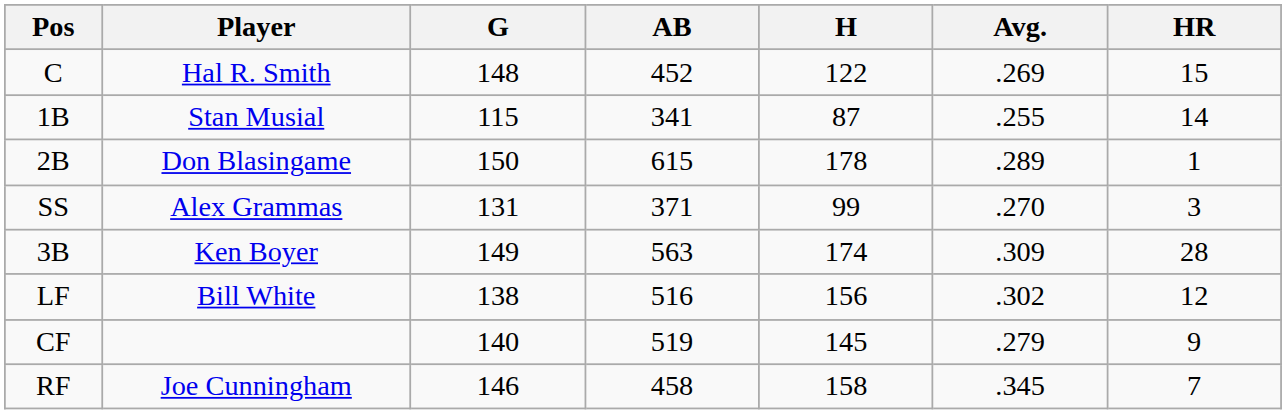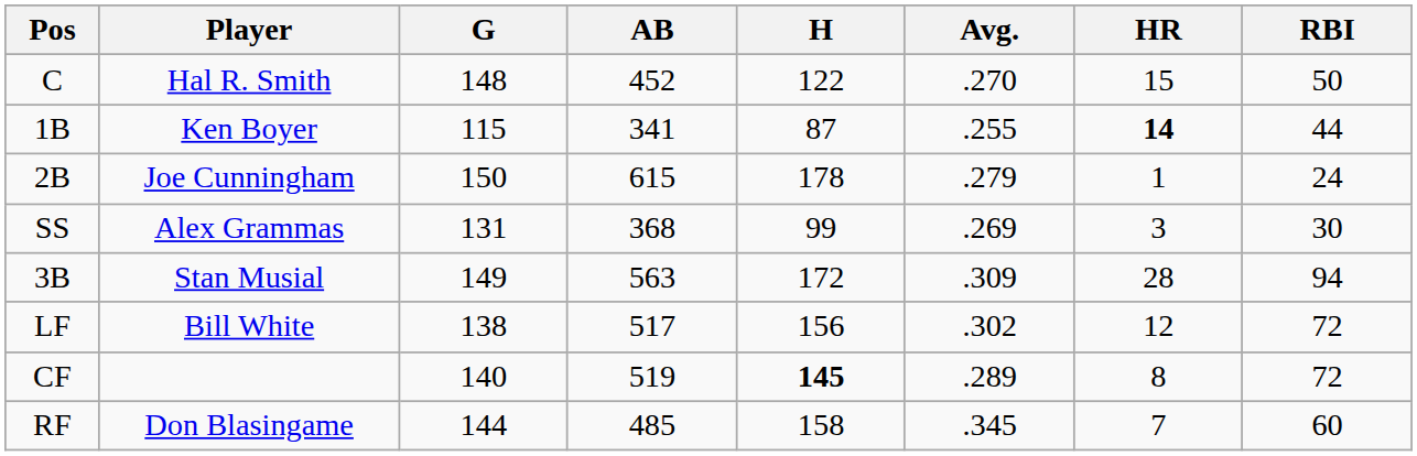 <table class="wikitable sortable">
 <tr>
 <th bgcolor="#DDDDFF" width="5%">Pos</th>
 <th bgcolor="#DDDDFF" width="16%">Player</th>
 <th bgcolor="#DDDDFF" width="9%">G</th>
 <th bgcolor="#DDDDFF" width="9%">AB</th>
 <th bgcolor="#DDDDFF" width="9%">H</th>
 <th bgcolor="#DDDDFF" width="9%">Avg.</th>
 <th bgcolor="#DDDDFF" width="9%">HR</th>
+<th bgcolor="#DDDDFF" width="9%">RBI</th>
 </tr>
 <tr align="center">
 <td>C</td>
 <td><a href='#'>Hal R. Smith</a></td>
 <td>148</td>
 <td>452</td>
 <td>122</td>
-<td>.269</td>
+<td>.270</td>
 <td>15</td>
+<td>50</td>
 </tr>
 <tr align=center>
 <td>1B</td>
-<td><a href='#'>Stan Musial</a></td>
+<td><a href='#'>Ken Boyer</a></td>
 <td>115</td>
 <td>341</td>
 <td>87</td>
 <td>.255</td>
-<td>14</td>
+<td><strong>14</strong></td>
+<td>44</td>
 </tr>
 <tr align=center>
 <td>2B</td>
-<td><a href='#'>Don Blasingame</a></td>
+<td><a href='#'>Joe Cunningham</a></td>
 <td>150</td>
 <td>615</td>
 <td>178</td>
-<td>.289</td>
+<td>.279</td>
 <td>1</td>
+<td>24</td>
 </tr>
 <tr align=center>
 <td>SS</td>
 <td><a href='#'>Alex Grammas</a></td>
 <td>131</td>
-<td>371</td>
+<td>368</td>
 <td>99</td>
-<td>.270</td>
+<td>.269</td>
 <td>3</td>
+<td>30</td>
 </tr>
 <tr align=center>
 <td>3B</td>
-<td><a href='#'>Ken Boyer</a></td>
+<td><a href='#'>Stan Musial</a></td>
 <td>149</td>
 <td>563</td>
-<td>174</td>
+<td>172</td>
 <td>.309</td>
 <td>28</td>
+<td>94</td>
 </tr>
 <tr align=center>
 <td>LF</td>
 <td><a href='#'>Bill White</a></td>
 <td>138</td>
-<td>516</td>
+<td>517</td>
 <td>156</td>
 <td>.302</td>
 <td>12</td>
+<td>72</td>
 </tr>
 <tr align=center>
 <td>CF</td>
 <td></td>
 <td>140</td>
 <td>519</td>
-<td>145</td>
-<td>.279</td>
-<td>9</td>
+<td><strong>145</strong></td>
+<td>.289</td>
+<td>8</td>
+<td>72</td>
 </tr>
 <tr align="center">
 <td>RF</td>
-<td><a href='#'>Joe Cunningham</a></td>
-<td>146</td>
-<td>458</td>
+<td><a href='#'>Don Blasingame</a></td>
+<td>144</td>
+<td>485</td>
 <td>158</td>
 <td>.345</td>
 <td>7</td>
+<td>60</td>
 </tr>
 </table>
